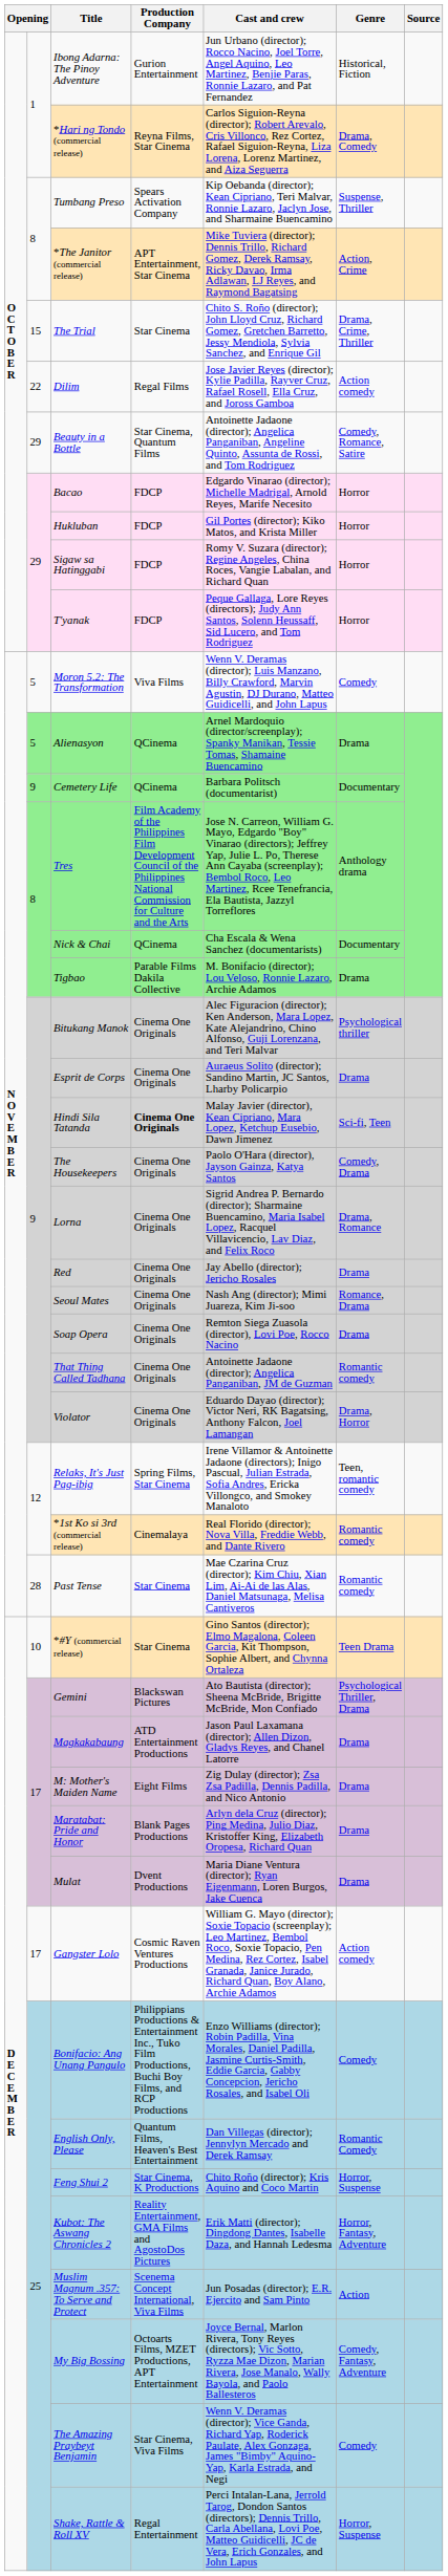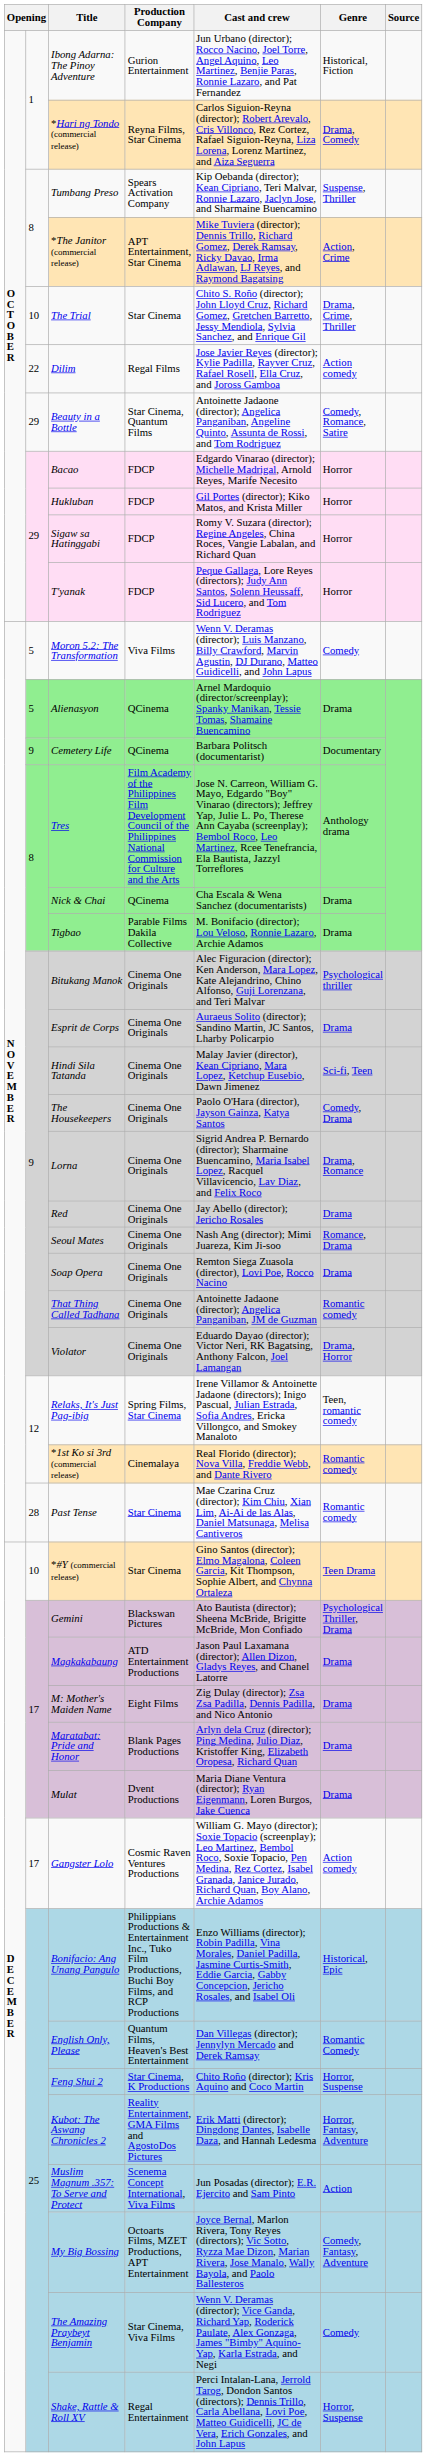 <table class="wikitable" style="text-align:left; font-size:100%; line-height:16px;" width="100%">
 <tr>
 <th colspan="2">Opening</th>
 <th style="width:20%;">Title</th>
 <th style="width:15%;">Production Company</th>
 <th style="width:40%;">Cast and crew</th>
 <th style="width:10%;">Genre</th>
 <th style="width:05%;">Source</th>
 </tr>
 <tr>
 <td rowspan="11"><strong>O</strong><br><strong>C</strong><br><strong>T</strong><br><strong>O</strong><br><strong>B</strong><br><strong>E</strong><br><strong>R</strong></td>
 <td rowspan="2">1</td>
 <td><em>Ibong Adarna: The Pinoy Adventure</em></td>
 <td>Gurion Entertainment</td>
 <td>Jun Urbano (director); <a href='#'>Rocco Nacino</a>, <a href='#'>Joel Torre</a>, <a href='#'>Angel Aquino</a>, <a href='#'>Leo Martinez</a>, <a href='#'>Benjie Paras</a>, <a href='#'>Ronnie Lazaro</a>, and Pat Fernandez</td>
 <td>Historical, Fiction</td>
 <td></td>
 </tr>
 <tr>
 <td style="background:#FFE5B4;">*<em><a href='#'>Hari ng Tondo</a></em> <small>(commercial release)</small></td>
 <td style="background:#FFE5B4;">Reyna Films, Star Cinema</td>
 <td style="background:#FFE5B4;">Carlos Siguion-Reyna (director); <a href='#'>Robert Arevalo</a>, <a href='#'>Cris Villonco</a>, Rez Cortez, Rafael Siguion-Reyna, <a href='#'>Liza Lorena</a>, Lorenz Martinez, and <a href='#'>Aiza Seguerra</a></td>
 <td style="background:#FFE5B4;"><a href='#'>Drama</a>, <a href='#'>Comedy</a></td>
 <td style="background:#FFE5B4;"></td>
 </tr>
 <tr>
 <td rowspan=2>8</td>
 <td><em>Tumbang Preso</em></td>
 <td>Spears Activation Company</td>
 <td>Kip Oebanda (director); <a href='#'>Kean Cipriano</a>, Teri Malvar, <a href='#'>Ronnie Lazaro</a>, <a href='#'>Jaclyn Jose</a>, and Sharmaine Buencamino</td>
 <td><a href='#'>Suspense</a>, <a href='#'>Thriller</a></td>
 <td></td>
 </tr>
 <tr>
 <td style="background:#FFE5B4;">*<em>The Janitor</em> <small>(commercial release)</small></td>
 <td style="background:#FFE5B4;">APT Entertainment, Star Cinema</td>
 <td style="background:#FFE5B4;"><a href='#'>Mike Tuviera</a> (director); <a href='#'>Dennis Trillo</a>, <a href='#'>Richard Gomez</a>, <a href='#'>Derek Ramsay</a>, <a href='#'>Ricky Davao</a>, <a href='#'>Irma Adlawan</a>, <a href='#'>LJ Reyes</a>, and <a href='#'>Raymond Bagatsing</a></td>
 <td style="background:#FFE5B4;"><a href='#'>Action</a>, <a href='#'>Crime</a></td>
 <td style="background:#FFE5B4;"></td>
 </tr>
 <tr>
-<td>15</td>
+<td>10</td>
 <td><em><a href='#'>The Trial</a></em></td>
 <td>Star Cinema</td>
 <td><a href='#'>Chito S. Roño</a> (director); <a href='#'>John Lloyd Cruz</a>, <a href='#'>Richard Gomez</a>, <a href='#'>Gretchen Barretto</a>, <a href='#'>Jessy Mendiola</a>, <a href='#'>Sylvia Sanchez</a>, and <a href='#'>Enrique Gil</a></td>
 <td><a href='#'>Drama</a>, <a href='#'>Crime</a>, <a href='#'>Thriller</a></td>
 <td></td>
 </tr>
 <tr>
 <td>22</td>
 <td><em><a href='#'>Dilim</a></em></td>
 <td>Regal Films</td>
 <td><a href='#'>Jose Javier Reyes</a> (director); <a href='#'>Kylie Padilla</a>, <a href='#'>Rayver Cruz</a>, <a href='#'>Rafael Rosell</a>, <a href='#'>Ella Cruz</a>, and <a href='#'>Joross Gamboa</a></td>
 <td><a href='#'>Action comedy</a></td>
 <td></td>
 </tr>
 <tr>
 <td>29</td>
 <td><em><a href='#'>Beauty in a Bottle</a></em></td>
 <td>Star Cinema, Quantum Films</td>
 <td>Antoinette Jadaone (director); <a href='#'>Angelica Panganiban</a>, <a href='#'>Angeline Quinto</a>, <a href='#'>Assunta de Rossi</a>, and <a href='#'>Tom Rodriguez</a></td>
 <td><a href='#'>Comedy</a>, <a href='#'>Romance</a>, <a href='#'>Satire</a></td>
 <td></td>
 </tr>
 <tr>
 <td rowspan="4" style="background:#FFDDF4;">29</td>
 <td style="background:#FFDDF4;"><em>Bacao</em></td>
 <td style="background:#FFDDF4;">FDCP</td>
 <td style="background:#FFDDF4;">Edgardo Vinarao (director); <a href='#'>Michelle Madrigal</a>, Arnold Reyes, Marife Necesito</td>
 <td style="background:#FFDDF4;">Horror</td>
 <td style="background:#FFDDF4;"></td>
 </tr>
 <tr>
 <td style="background:#FFDDF4;"><em>Hukluban</em></td>
 <td style="background:#FFDDF4;">FDCP</td>
 <td style="background:#FFDDF4;"><a href='#'>Gil Portes</a> (director); Kiko Matos, and Krista Miller</td>
 <td style="background:#FFDDF4;">Horror</td>
 <td style="background:#FFDDF4;"></td>
 </tr>
 <tr>
 <td style="background:#FFDDF4;"><em>Sigaw sa Hatinggabi</em></td>
 <td style="background:#FFDDF4;">FDCP</td>
 <td style="background:#FFDDF4;">Romy V. Suzara (director); <a href='#'>Regine Angeles</a>, China Roces, Vangie Labalan, and Richard Quan</td>
 <td style="background:#FFDDF4;">Horror</td>
 <td style="background:#FFDDF4;"></td>
 </tr>
 <tr>
 <td style="background:#FFDDF4;"><em>T'yanak</em></td>
 <td style="background:#FFDDF4;">FDCP</td>
 <td style="background:#FFDDF4;"><a href='#'>Peque Gallaga</a>, Lore Reyes (directors); <a href='#'>Judy Ann Santos</a>, <a href='#'>Solenn Heussaff</a>, <a href='#'>Sid Lucero</a>, and <a href='#'>Tom Rodriguez</a></td>
 <td style="background:#FFDDF4;">Horror</td>
 <td style="background:#FFDDF4;"></td>
 </tr>
 <tr>
 <td rowspan="19"><strong>N</strong><br><strong>O</strong><br><strong>V</strong><br><strong>E</strong><br><strong>M</strong><br><strong>B</strong><br><strong>E</strong><br><strong>R</strong></td>
 <td>5</td>
 <td><em><a href='#'>Moron 5.2: The Transformation</a></em></td>
 <td>Viva Films</td>
 <td><a href='#'>Wenn V. Deramas</a> (director); <a href='#'>Luis Manzano</a>, <a href='#'>Billy Crawford</a>, <a href='#'>Marvin Agustin</a>, <a href='#'>DJ Durano</a>, <a href='#'>Matteo Guidicelli</a>, and <a href='#'>John Lapus</a></td>
 <td><a href='#'>Comedy</a></td>
 <td></td>
 </tr>
 <tr>
 <td style="background:#90EE90;">5</td>
 <td style="background:#90EE90;"><em>Alienasyon</em></td>
 <td style="background:#90EE90;">QCinema</td>
 <td style="background:#90EE90;">Arnel Mardoquio (director/screenplay); <a href='#'>Spanky Manikan</a>, <a href='#'>Tessie Tomas</a>, <a href='#'>Shamaine Buencamino</a></td>
 <td style="background:#90EE90;">Drama</td>
 <td rowspan=5 style="background:#90EE90;"></td>
 </tr>
 <tr>
 <td style="background:#90EE90;">9</td>
 <td style="background:#90EE90;"><em>Cemetery Life</em></td>
 <td style="background:#90EE90;">QCinema</td>
 <td style="background:#90EE90;">Barbara Politsch (documentarist)</td>
 <td style="background:#90EE90;">Documentary</td>
 </tr>
 <tr>
 <td style="background:#90EE90;" rowspan="3">8</td>
 <td style="background:#90EE90;"><em><a href='#'>Tres</a></em></td>
 <td style="background:#90EE90;"><a href='#'>Film Academy of the Philippines</a><br><a href='#'>Film Development Council of the Philippines</a><br><a href='#'>National Commission for Culture and the Arts</a></td>
 <td style="background:#90EE90;">Jose N. Carreon, William G. Mayo, Edgardo "Boy" Vinarao (directors); Jeffrey Yap, Julie L. Po, Therese Ann Cayaba (screenplay); <a href='#'>Bembol Roco</a>, <a href='#'>Leo Martinez</a>, Rcee Tenefrancia, Ela Bautista, Jazzyl Torreflores</td>
 <td style="background:#90EE90;">Anthology drama</td>
 </tr>
 <tr>
 <td style="background:#90EE90;"><em>Nick & Chai</em></td>
 <td style="background:#90EE90;">QCinema</td>
 <td style="background:#90EE90;">Cha Escala & Wena Sanchez (documentarists)</td>
-<td style="background:#90EE90;">Documentary</td>
+<td style="background:#90EE90;">Drama</td>
 </tr>
 <tr>
 <td style="background:#90EE90;"><em>Tigbao</em></td>
 <td style="background:#90EE90;">Parable Films<br>Dakila Collective</td>
 <td style="background:#90EE90;">M. Bonifacio (director); <a href='#'>Lou Veloso</a>, <a href='#'>Ronnie Lazaro</a>, Archie Adamos</td>
 <td style="background:#90EE90;">Drama</td>
 </tr>
 <tr>
 <td rowspan="10" style="background:#D3D3D3;">9</td>
 <td style="background:#D3D3D3;"><em>Bitukang Manok</em></td>
 <td style="background:#D3D3D3;">Cinema One Originals</td>
 <td style="background:#D3D3D3;">Alec Figuracion (director); Ken Anderson, <a href='#'>Mara Lopez</a>, Kate Alejandrino, Chino Alfonso, <a href='#'>Guji Lorenzana</a>, and Teri Malvar</td>
 <td style="background:#D3D3D3;"><a href='#'>Psychological thriller</a></td>
 <td style="background:#D3D3D3;"></td>
 </tr>
 <tr>
 <td style="background:#D3D3D3;"><em>Esprit de Corps</em></td>
 <td style="background:#D3D3D3;">Cinema One Originals</td>
 <td style="background:#D3D3D3;"><a href='#'>Auraeus Solito</a> (director); Sandino Martin, JC Santos, Lharby Policarpio</td>
 <td style="background:#D3D3D3;"><a href='#'>Drama</a></td>
 <td style="background:#D3D3D3;"></td>
 </tr>
 <tr>
 <td style="background:#D3D3D3;"><em>Hindi Sila Tatanda</em></td>
-<td style="background:#D3D3D3;"><strong>Cinema One Originals</strong></td>
+<td style="background:#D3D3D3;">Cinema One Originals</td>
 <td style="background:#D3D3D3;">Malay Javier (director), <a href='#'>Kean Cipriano</a>, <a href='#'>Mara Lopez</a>, <a href='#'>Ketchup Eusebio</a>, Dawn Jimenez</td>
 <td style="background:#D3D3D3;"><a href='#'>Sci-fi</a>, <a href='#'>Teen</a></td>
 <td style="background:#D3D3D3;"></td>
 </tr>
 <tr>
 <td style="background:#D3D3D3;"><em>The Housekeepers</em></td>
 <td style="background:#D3D3D3;">Cinema One Originals</td>
 <td style="background:#D3D3D3;">Paolo O'Hara (director), <a href='#'>Jayson Gainza</a>, <a href='#'>Katya Santos</a></td>
 <td style="background:#D3D3D3;"><a href='#'>Comedy</a>, <a href='#'>Drama</a></td>
 <td style="background:#D3D3D3;"></td>
 </tr>
 <tr>
 <td style="background:#D3D3D3;"><em>Lorna</em></td>
 <td style="background:#D3D3D3;">Cinema One Originals</td>
 <td style="background:#D3D3D3;">Sigrid Andrea P. Bernardo (director); Sharmaine Buencamino, <a href='#'>Maria Isabel Lopez</a>, Racquel Villavicencio, <a href='#'>Lav Diaz</a>, and <a href='#'>Felix Roco</a></td>
 <td style="background:#D3D3D3;"><a href='#'>Drama</a>, <a href='#'>Romance</a></td>
 <td style="background:#D3D3D3;"></td>
 </tr>
 <tr>
 <td style="background:#D3D3D3;"><em>Red</em></td>
 <td style="background:#D3D3D3;">Cinema One Originals</td>
 <td style="background:#D3D3D3;">Jay Abello (director); <a href='#'>Jericho Rosales</a></td>
 <td style="background:#D3D3D3;"><a href='#'>Drama</a></td>
 <td style="background:#D3D3D3;"></td>
 </tr>
 <tr>
 <td style="background:#D3D3D3;"><em>Seoul Mates</em></td>
 <td style="background:#D3D3D3;">Cinema One Originals</td>
 <td style="background:#D3D3D3;">Nash Ang (director); Mimi Juareza, Kim Ji-soo</td>
 <td style="background:#D3D3D3;"><a href='#'>Romance</a>, <a href='#'>Drama</a></td>
 <td style="background:#D3D3D3;"></td>
 </tr>
 <tr>
 <td style="background:#D3D3D3;"><em>Soap Opera</em></td>
 <td style="background:#D3D3D3;">Cinema One Originals</td>
 <td style="background:#D3D3D3;">Remton Siega Zuasola (director), <a href='#'>Lovi Poe</a>, <a href='#'>Rocco Nacino</a></td>
 <td style="background:#D3D3D3;"><a href='#'>Drama</a></td>
 <td style="background:#D3D3D3;"></td>
 </tr>
 <tr>
 <td style="background:#D3D3D3;"><em><a href='#'>That Thing Called Tadhana</a></em></td>
 <td style="background:#D3D3D3;">Cinema One Originals</td>
 <td style="background:#D3D3D3;">Antoinette Jadaone (director); <a href='#'>Angelica Panganiban</a>, <a href='#'>JM de Guzman</a></td>
 <td style="background:#D3D3D3;"><a href='#'>Romantic comedy</a></td>
 <td style="background:#D3D3D3;"></td>
 </tr>
 <tr>
 <td style="background:#D3D3D3;"><em>Violator</em></td>
 <td style="background:#D3D3D3;">Cinema One Originals</td>
 <td style="background:#D3D3D3;">Eduardo Dayao (director); Victor Neri, RK Bagatsing, Anthony Falcon, <a href='#'>Joel Lamangan</a></td>
 <td style="background:#D3D3D3;"><a href='#'>Drama</a>, <a href='#'>Horror</a></td>
 <td style="background:#D3D3D3;"></td>
 </tr>
 <tr>
 <td rowspan="2">12</td>
 <td><em><a href='#'>Relaks, It's Just Pag-ibig</a></em></td>
 <td>Spring Films, <a href='#'>Star Cinema</a></td>
 <td style="text-align:left;">Irene Villamor & Antoinette Jadaone (directors); Inigo Pascual, <a href='#'>Julian Estrada</a>, <a href='#'>Sofia Andres</a>, Ericka Villongco, and Smokey Manaloto</td>
 <td style="text-align:left;">Teen, <a href='#'>romantic comedy</a></td>
 <td></td>
 </tr>
 <tr>
 <td style="background:#FFE5B4;">*<em>1st Ko si 3rd</em> <small>(commercial release)</small></td>
 <td style="background:#FFE5B4;">Cinemalaya</td>
 <td style="background:#FFE5B4;">Real Florido (director); <a href='#'>Nova Villa</a>, <a href='#'>Freddie Webb</a>, and <a href='#'>Dante Rivero</a></td>
 <td style="background:#FFE5B4;"><a href='#'>Romantic comedy</a></td>
 <td style="background:#FFE5B4;"></td>
 </tr>
 <tr>
 <td>28</td>
 <td><em>Past Tense</em></td>
 <td><a href='#'>Star Cinema</a></td>
 <td>Mae Czarina Cruz (director); <a href='#'>Kim Chiu</a>, <a href='#'>Xian Lim</a>, <a href='#'>Ai-Ai de las Alas</a>, <a href='#'>Daniel Matsunaga</a>, <a href='#'>Melisa Cantiveros</a></td>
 <td><a href='#'>Romantic comedy</a></td>
 <td></td>
 </tr>
 <tr>
 <td rowspan="15"><strong>D</strong><br><strong>E</strong><br><strong>C</strong><br><strong>E</strong><br><strong>M</strong><br><strong>B</strong><br><strong>E</strong><br><strong>R</strong></td>
 <td>10</td>
 <td style="background:#FFE5B4;">*<em>#Y</em> <small>(commercial release)</small></td>
 <td style="background:#FFE5B4;">Star Cinema</td>
 <td style="background:#FFE5B4;">Gino Santos (director); <a href='#'>Elmo Magalona</a>, <a href='#'>Coleen Garcia</a>, Kit Thompson, Sophie Albert, and <a href='#'>Chynna Ortaleza</a></td>
 <td style="background:#FFE5B4;"><a href='#'>Teen Drama</a></td>
 <td style="background:#FFE5B4;"></td>
 </tr>
 <tr>
 <td rowspan=5 style="background:#D8BFD8;">17</td>
 <td style="background:#D8BFD8;"><em>Gemini</em></td>
 <td style="background:#D8BFD8;">Blackswan Pictures</td>
 <td style="background:#D8BFD8;">Ato Bautista (director); Sheena McBride, Brigitte McBride, Mon Confiado</td>
 <td style="background:#D8BFD8;"><a href='#'>Psychological Thriller</a>, <a href='#'>Drama</a></td>
 <td style="background:#D8BFD8;"></td>
 </tr>
 <tr>
 <td style="background:#D8BFD8;"><em><a href='#'>Magkakabaung</a></em></td>
 <td style="background:#D8BFD8;">ATD Entertainment Productions</td>
 <td style="background:#D8BFD8;">Jason Paul Laxamana (director); <a href='#'>Allen Dizon</a>, <a href='#'>Gladys Reyes</a>, and Chanel Latorre</td>
 <td style="background:#D8BFD8;"><a href='#'>Drama</a></td>
 <td style="background:#D8BFD8;"></td>
 </tr>
 <tr>
 <td style="background:#D8BFD8;"><em>M: Mother's Maiden Name</em></td>
 <td style="background:#D8BFD8;">Eight Films</td>
 <td style="background:#D8BFD8;">Zig Dulay (director); <a href='#'>Zsa Zsa Padilla</a>, <a href='#'>Dennis Padilla</a>, and Nico Antonio</td>
 <td style="background:#D8BFD8;"><a href='#'>Drama</a></td>
 <td style="background:#D8BFD8;"></td>
 </tr>
 <tr>
 <td style="background:#D8BFD8;"><em><a href='#'>Maratabat: Pride and Honor</a></em></td>
 <td style="background:#D8BFD8;">Blank Pages Productions</td>
 <td style="background:#D8BFD8;"><a href='#'>Arlyn dela Cruz</a> (director); <a href='#'>Ping Medina</a>, <a href='#'>Julio Diaz</a>, Kristoffer King, <a href='#'>Elizabeth Oropesa</a>, <a href='#'>Richard Quan</a></td>
 <td style="background:#D8BFD8;"><a href='#'>Drama</a></td>
 <td style="background:#D8BFD8;"></td>
 </tr>
 <tr>
 <td style="background:#D8BFD8;"><em>Mulat</em></td>
 <td style="background:#D8BFD8;">Dvent Productions</td>
 <td style="background:#D8BFD8;">Maria Diane Ventura (director); <a href='#'>Ryan Eigenmann</a>, Loren Burgos, <a href='#'>Jake Cuenca</a></td>
 <td style="background:#D8BFD8;"><a href='#'>Drama</a></td>
 <td style="background:#D8BFD8;"></td>
 </tr>
 <tr>
 <td>17</td>
 <td><em><a href='#'>Gangster Lolo</a></em></td>
 <td>Cosmic Raven Ventures Productions</td>
 <td>William G. Mayo (director); <a href='#'>Soxie Topacio</a> (screenplay); <a href='#'>Leo Martinez</a>, <a href='#'>Bembol Roco</a>, Soxie Topacio, <a href='#'>Pen Medina</a>, <a href='#'>Rez Cortez</a>, <a href='#'>Isabel Granada</a>, <a href='#'>Janice Jurado</a>, <a href='#'>Richard Quan</a>, <a href='#'>Boy Alano</a>, <a href='#'>Archie Adamos</a></td>
 <td><a href='#'>Action comedy</a></td>
 <td></td>
 </tr>
 <tr>
 <td style="background:#ADD8E6;" rowspan="8">25</td>
 <td style="background:#ADD8E6;"><em><a href='#'>Bonifacio: Ang Unang Pangulo</a></em></td>
 <td style="background:#ADD8E6;">Philippians Productions & Entertainment Inc., Tuko Film Productions, Buchi Boy Films, and RCP Productions</td>
 <td style="background:#ADD8E6; text-align:left;">Enzo Williams (director); <a href='#'>Robin Padilla</a>, <a href='#'>Vina Morales</a>, <a href='#'>Daniel Padilla</a>, <a href='#'>Jasmine Curtis-Smith</a>, <a href='#'>Eddie Garcia</a>, <a href='#'>Gabby Concepcion</a>, <a href='#'>Jericho Rosales</a>, and <a href='#'>Isabel Oli</a></td>
-<td style="background:#ADD8E6; text-align:left;"><a href='#'>Comedy</a></td>
+<td style="background:#ADD8E6; text-align:left;"><a href='#'>Historical</a>, <a href='#'>Epic</a></td>
 <td style="background:#ADD8E6;"></td>
 </tr>
 <tr>
 <td style="background:#ADD8E6;"><em><a href='#'>English Only, Please</a></em></td>
 <td style="background:#ADD8E6;">Quantum Films, Heaven's Best Entertainment</td>
 <td style="background:#ADD8E6; text-align:left;"><a href='#'>Dan Villegas</a> (director); <a href='#'>Jennylyn Mercado</a> and <a href='#'>Derek Ramsay</a></td>
 <td style="background:#ADD8E6; text-align:left;"><a href='#'>Romantic Comedy</a></td>
 <td style="background:#ADD8E6;"></td>
 </tr>
 <tr>
 <td style="background:#ADD8E6;"><em><a href='#'>Feng Shui 2</a></em></td>
 <td style="background:#ADD8E6;"><a href='#'>Star Cinema</a>, <a href='#'>K Productions</a></td>
 <td style="background:#ADD8E6; text-align:left;"><a href='#'>Chito Roño</a> (director); <a href='#'>Kris Aquino</a> and <a href='#'>Coco Martin</a></td>
 <td style="background:#ADD8E6; text-align:left;"><a href='#'>Horror</a>, <a href='#'>Suspense</a></td>
 <td style="background:#ADD8E6;"></td>
 </tr>
 <tr>
 <td style="background:#ADD8E6;"><em><a href='#'>Kubot: The Aswang Chronicles 2</a></em></td>
 <td style="background:#ADD8E6;"><a href='#'>Reality Entertainment</a>, <a href='#'>GMA Films</a> and <a href='#'>AgostoDos Pictures</a></td>
 <td style="background:#ADD8E6; text-align:left;"><a href='#'>Erik Matti</a> (director); <a href='#'>Dingdong Dantes</a>, <a href='#'>Isabelle Daza</a>, and Hannah Ledesma</td>
 <td style="background:#ADD8E6; text-align:left;"><a href='#'>Horror</a>, <a href='#'>Fantasy</a>, <a href='#'>Adventure</a></td>
 <td style="background:#ADD8E6;"></td>
 </tr>
 <tr>
 <td style="background:#ADD8E6;"><em><a href='#'>Muslim Magnum .357: To Serve and Protect</a></em></td>
 <td style="background:#ADD8E6;"><a href='#'>Scenema Concept International</a>, <a href='#'>Viva Films</a></td>
 <td style="background:#ADD8E6; text-align:left;">Jun Posadas (director); <a href='#'>E.R. Ejercito</a> and <a href='#'>Sam Pinto</a></td>
 <td style="background:#ADD8E6; text-align:left;"><a href='#'>Action</a></td>
 <td style="background:#ADD8E6;"></td>
 </tr>
 <tr>
 <td style="background:#ADD8E6;"><em><a href='#'>My Big Bossing</a></em></td>
 <td style="background:#ADD8E6;">Octoarts Films, MZET Productions, APT Entertainment</td>
 <td style="background:#ADD8E6; text-align:left;"><a href='#'>Joyce Bernal</a>, Marlon Rivera, Tony Reyes (directors); <a href='#'>Vic Sotto</a>, <a href='#'>Ryzza Mae Dizon</a>, <a href='#'>Marian Rivera</a>, <a href='#'>Jose Manalo</a>, <a href='#'>Wally Bayola</a>, and <a href='#'>Paolo Ballesteros</a></td>
 <td style="background:#ADD8E6; text-align:left;"><a href='#'>Comedy</a>, <a href='#'>Fantasy</a>, <a href='#'>Adventure</a></td>
 <td style="background:#ADD8E6;"></td>
 </tr>
 <tr>
 <td style="background:#ADD8E6;"><em><a href='#'>The Amazing Praybeyt Benjamin</a></em></td>
 <td style="background:#ADD8E6;">Star Cinema, Viva Films</td>
 <td style="background:#ADD8E6; text-align:left;"><a href='#'>Wenn V. Deramas</a> (director); <a href='#'>Vice Ganda</a>, <a href='#'>Richard Yap</a>, <a href='#'>Roderick Paulate</a>, <a href='#'>Alex Gonzaga</a>, <a href='#'>James "Bimby" Aquino-Yap</a>, <a href='#'>Karla Estrada</a>, and Negi</td>
 <td style="background:#ADD8E6; text-align:left;"><a href='#'>Comedy</a></td>
 <td style="background:#ADD8E6;"></td>
 </tr>
 <tr>
 <td style="background:#ADD8E6;"><em><a href='#'>Shake, Rattle & Roll XV</a></em></td>
 <td style="background:#ADD8E6;">Regal Entertainment</td>
 <td style="background:#ADD8E6; text-align:left;">Perci Intalan-Lana, <a href='#'>Jerrold Tarog</a>, Dondon Santos (directors); <a href='#'>Dennis Trillo</a>, <a href='#'>Carla Abellana</a>, <a href='#'>Lovi Poe</a>, <a href='#'>Matteo Guidicelli</a>, <a href='#'>JC de Vera</a>, <a href='#'>Erich Gonzales</a>, and <a href='#'>John Lapus</a></td>
 <td style="background:#ADD8E6; text-align:left;"><a href='#'>Horror</a>, <a href='#'>Suspense</a></td>
 <td style="background:#ADD8E6;"></td>
 </tr>
 </table>
